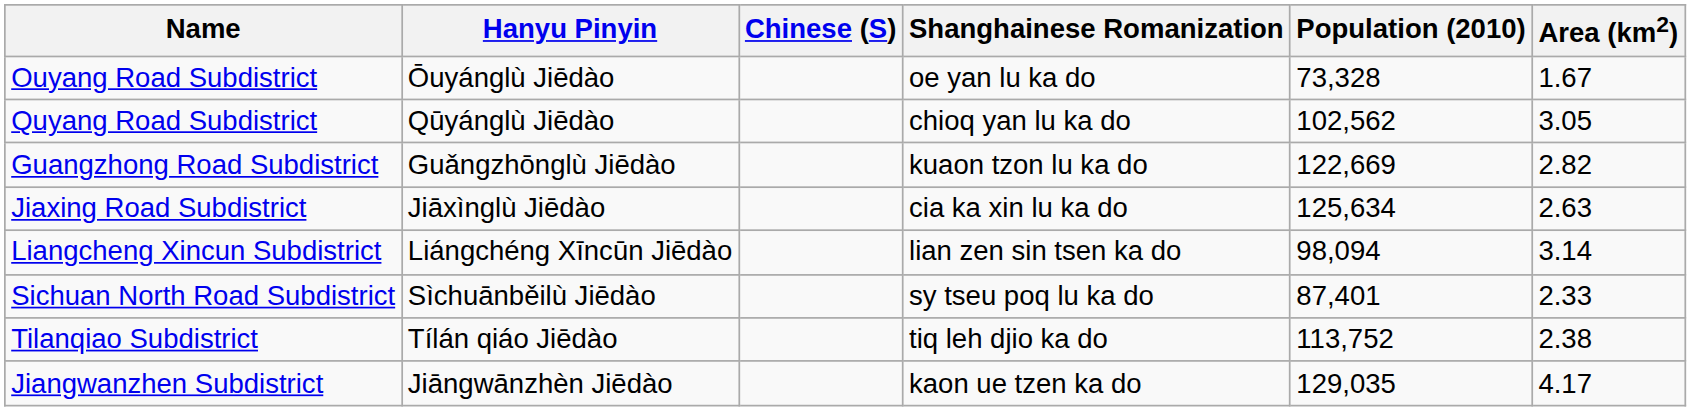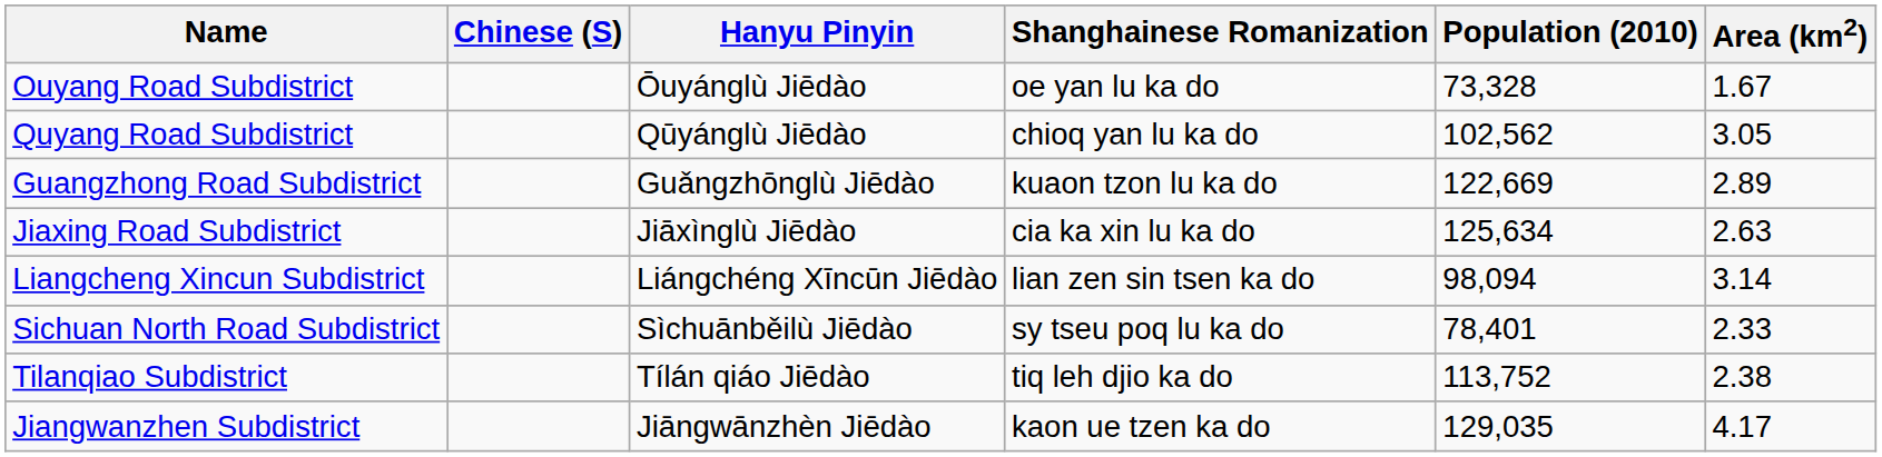 <table class="wikitable">
 <tr>
 <th>Name</th>
+<th><a href='#'>Chinese</a> (<a href='#'>S</a>)</th>
 <th><a href='#'>Hanyu Pinyin</a></th>
-<th><a href='#'>Chinese</a> (<a href='#'>S</a>)</th>
 <th>Shanghainese Romanization</th>
 <th>Population (2010)</th>
 <th>Area (km<sup>2</sup>)</th>
 </tr>
 <tr>
 <td><a href='#'>Ouyang Road Subdistrict</a></td>
+<td></td>
 <td>Ōuyánglù Jiēdào</td>
-<td></td>
 <td>oe yan lu ka do</td>
 <td>73,328</td>
 <td>1.67</td>
 </tr>
 <tr>
 <td><a href='#'>Quyang Road Subdistrict</a></td>
+<td></td>
 <td>Qūyánglù Jiēdào</td>
-<td></td>
 <td>chioq yan lu ka do</td>
 <td>102,562</td>
 <td>3.05</td>
 </tr>
 <tr>
 <td><a href='#'>Guangzhong Road Subdistrict</a></td>
+<td></td>
 <td>Guǎngzhōnglù Jiēdào</td>
-<td></td>
 <td>kuaon tzon lu ka do</td>
 <td>122,669</td>
-<td>2.82</td>
+<td>2.89</td>
 </tr>
 <tr>
 <td><a href='#'>Jiaxing Road Subdistrict</a></td>
+<td></td>
 <td>Jiāxìnglù Jiēdào</td>
-<td></td>
 <td>cia ka xin lu ka do</td>
 <td>125,634</td>
 <td>2.63</td>
 </tr>
 <tr>
 <td><a href='#'>Liangcheng Xincun Subdistrict</a></td>
+<td></td>
 <td>Liángchéng Xīncūn Jiēdào</td>
-<td></td>
 <td>lian zen sin tsen ka do</td>
 <td>98,094</td>
 <td>3.14</td>
 </tr>
 <tr>
 <td><a href='#'>Sichuan North Road Subdistrict</a></td>
+<td></td>
 <td>Sìchuānběilù Jiēdào</td>
-<td></td>
 <td>sy tseu poq lu ka do</td>
-<td>87,401</td>
+<td>78,401</td>
 <td>2.33</td>
 </tr>
 <tr>
 <td><a href='#'>Tilanqiao Subdistrict</a></td>
+<td></td>
 <td>Tílán qiáo Jiēdào</td>
-<td></td>
 <td>tiq leh djio ka do</td>
 <td>113,752</td>
 <td>2.38</td>
 </tr>
 <tr>
 <td><a href='#'>Jiangwanzhen Subdistrict</a></td>
+<td></td>
 <td>Jiāngwānzhèn Jiēdào</td>
-<td></td>
 <td>kaon ue tzen ka do</td>
 <td>129,035</td>
 <td>4.17</td>
 </tr>
 </table>
